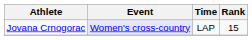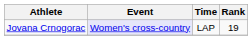 <table class="wikitable" style="font-size:90%">
 <tr>
 <th>Athlete</th>
 <th>Event</th>
 <th>Time</th>
 <th>Rank</th>
 </tr>
 <tr align=center>
 <td align=left><a href='#'>Jovana Crnogorac</a></td>
 <td align=left style="background: lavender;"><a href='#'>Women's cross-country</a></td>
 <td>LAP</td>
-<td>15</td>
+<td>19</td>
 </tr>
 <tr align=center>
 </tr>
 </table>
